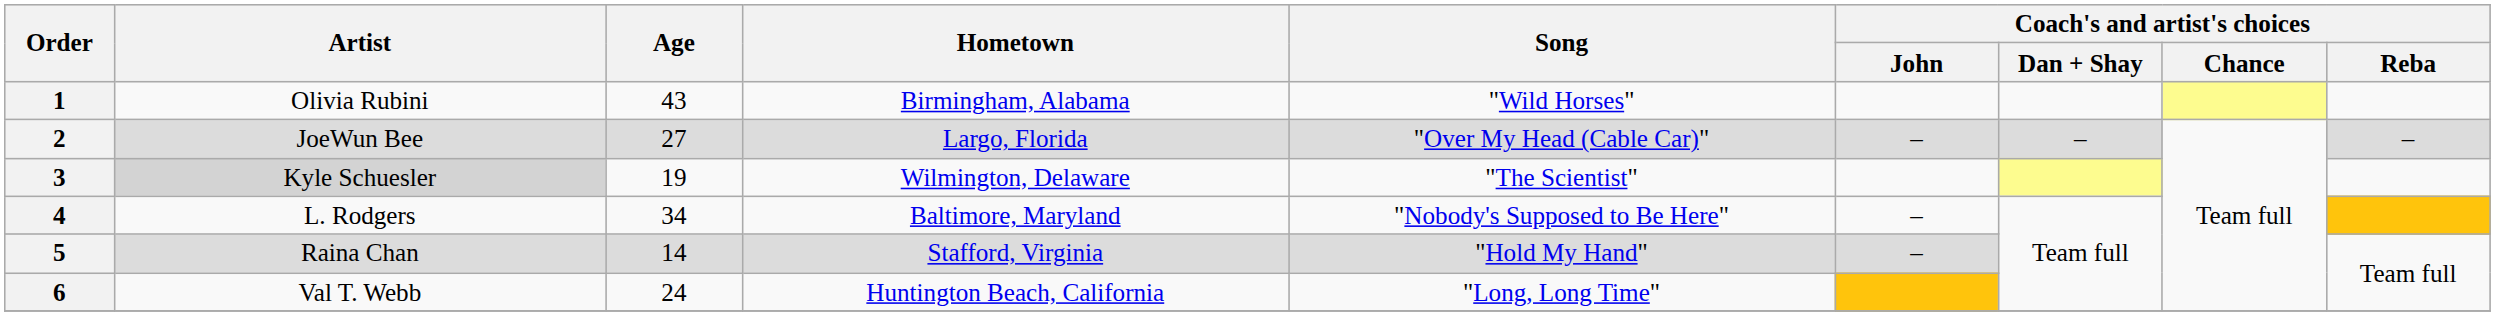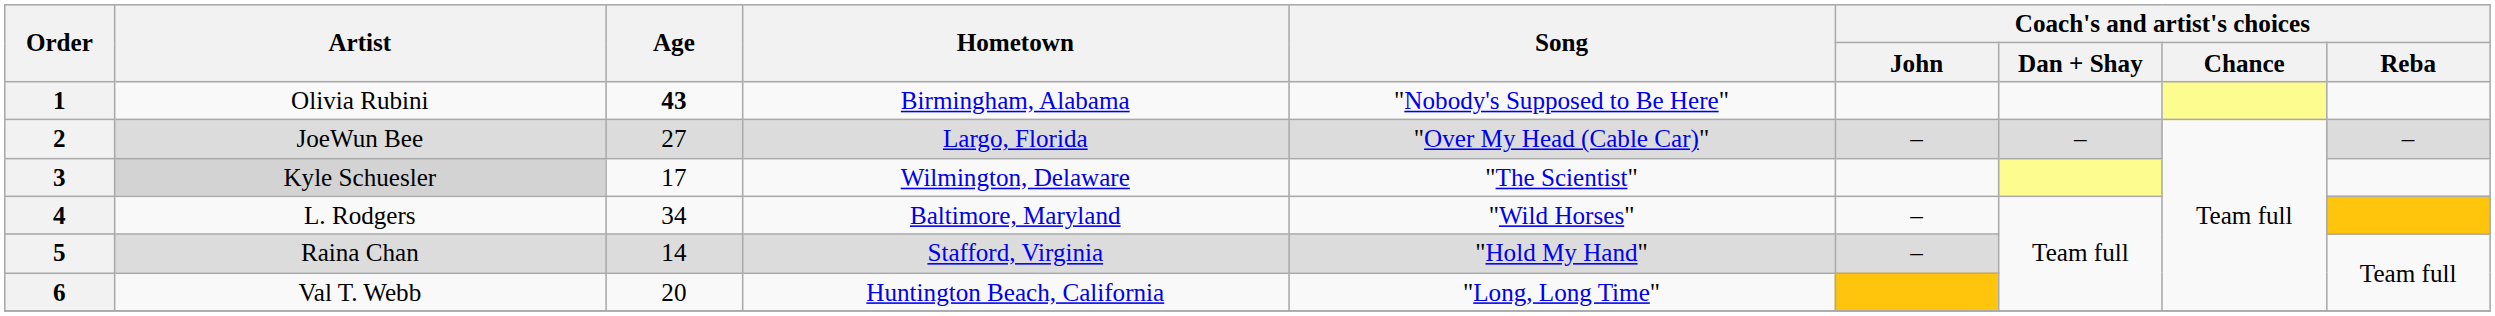 <table class="wikitable" style="text-align:center; line-height:17px; width:100%">
 <tr>
 <th scope="col" rowspan="2" style="width:04%">Order</th>
 <th scope="col" rowspan="2" style="width:18%">Artist</th>
 <th scope="col" rowspan="2" style="width:05%">Age</th>
 <th scope="col" rowspan="2" style="width:20%">Hometown</th>
 <th scope="col" rowspan="2" style="width:20%">Song</th>
 <th scope="col" colspan="4" style="width:24%">Coach's and artist's choices</th>
 </tr>
 <tr>
 <th style="width:06%">John</th>
 <th style="width:06%">Dan + Shay</th>
 <th style="width:06%">Chance</th>
 <th style="width:06%">Reba</th>
 </tr>
 <tr>
 <th>1</th>
 <td>Olivia Rubini</td>
-<td>43</td>
+<td><strong>43</strong></td>
 <td><a href='#'>Birmingham, Alabama</a></td>
-<td>"<a href='#'>Wild Horses</a>"</td>
+<td>"<a href='#'>Nobody's Supposed to Be Here</a>"</td>
 <td><em></em></td>
 <td><em></em></td>
 <td style="background:#fdfc8f"><em></em></td>
 <td><em></em></td>
 </tr>
 <tr>
 <th>2</th>
 <td style="background:#DCDCDC">JoeWun Bee</td>
 <td style="background:#DCDCDC">27</td>
 <td style="background:#DCDCDC"><a href='#'>Largo, Florida</a></td>
 <td style="background:#DCDCDC">"<a href='#'>Over My Head (Cable Car)</a>"</td>
 <td style="background:#DCDCDC">–</td>
 <td style="background:#DCDCDC">–</td>
 <td rowspan="5">Team full</td>
 <td style="background:#DCDCDC">–</td>
 </tr>
 <tr>
 <th>3</th>
 <td style="background: lightgrey;">Kyle Schuesler</td>
-<td>19</td>
+<td>17</td>
 <td><a href='#'>Wilmington, Delaware</a></td>
 <td>"<a href='#'>The Scientist</a>"</td>
 <td><em></em></td>
 <td style="background:#fdfc8f"><em></em></td>
 <td><em></em></td>
 </tr>
 <tr>
 <th>4</th>
 <td>L. Rodgers</td>
 <td>34</td>
 <td><a href='#'>Baltimore, Maryland</a></td>
-<td>"<a href='#'>Nobody's Supposed to Be Here</a>"</td>
+<td>"<a href='#'>Wild Horses</a>"</td>
 <td>–</td>
 <td rowspan="3">Team full</td>
 <td style="background:#ffc40c"><em></em></td>
 </tr>
 <tr>
 <th>5</th>
 <td style="background:#DCDCDC">Raina Chan</td>
 <td style="background:#DCDCDC">14</td>
 <td style="background:#DCDCDC"><a href='#'>Stafford, Virginia</a></td>
 <td style="background:#DCDCDC">"<a href='#'>Hold My Hand</a>"</td>
 <td style="background:#DCDCDC">–</td>
 <td rowspan="2">Team full</td>
 </tr>
 <tr>
 <th>6</th>
 <td>Val T. Webb</td>
-<td>24</td>
+<td>20</td>
 <td><a href='#'>Huntington Beach, California</a></td>
 <td>"<a href='#'>Long, Long Time</a>"</td>
 <td style="background:#ffc40c"><em></em></td>
 </tr>
 <tr>
 </tr>
 </table>
